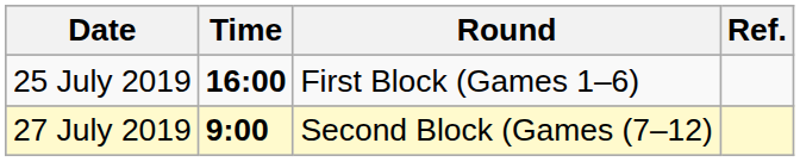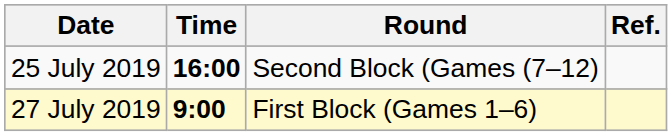 <table class="wikitable">
 <tr>
 <th>Date</th>
 <th>Time</th>
 <th>Round</th>
 <th>Ref.</th>
 </tr>
 <tr>
 <td>25 July 2019</td>
 <td><strong>16:00</strong></td>
-<td>First Block (Games 1–6)</td>
+<td>Second Block (Games (7–12)</td>
 <td></td>
 </tr>
 <tr style=background:lemonchiffon>
 <td>27 July 2019</td>
 <td><strong>9:00</strong></td>
-<td>Second Block (Games (7–12)</td>
+<td>First Block (Games 1–6)</td>
 <td></td>
 </tr>
 </table>
